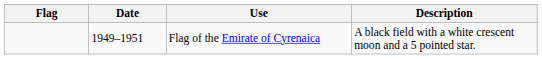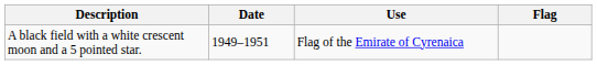 <table class="wikitable">
 <tr>
-<th style="width:110px;">Flag</th>
+<th style="width:250px;">Description</th>
 <th style="width:100px;">Date</th>
 <th style="width:250px;">Use</th>
-<th style="width:250px;">Description</th>
+<th style="width:110px;">Flag</th>
 </tr>
 <tr>
-<td></td>
+<td>A black field with a white crescent moon and a 5 pointed star.</td>
 <td>1949–1951</td>
 <td>Flag of the <a href='#'>Emirate of Cyrenaica</a></td>
-<td>A black field with a white crescent moon and a 5 pointed star.</td>
+<td></td>
 </tr>
 </table>
